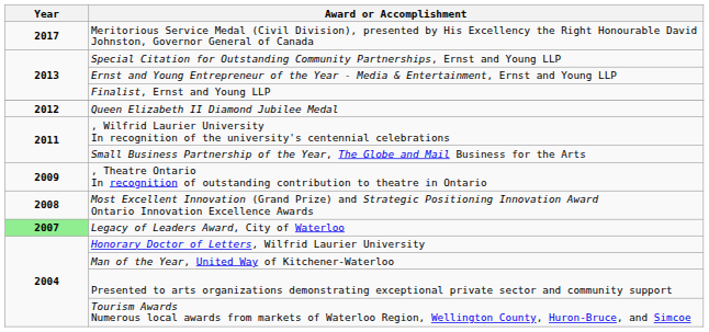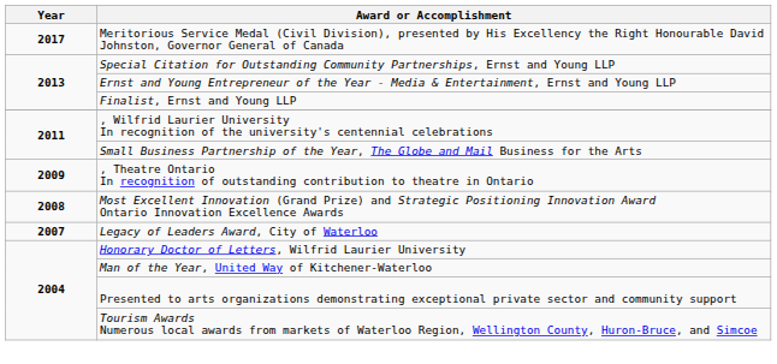 <table class="wikitable" style="width:70%;">
 <tr>
 <th style="width:12%;">Year</th>
 <th style="width:88%;">Award or Accomplishment</th>
 </tr>
 <tr>
 <td style="text-align:center;"><strong>2017</strong></td>
 <td>Meritorious Service Medal (Civil Division), presented by His Excellency the Right Honourable David Johnston, Governor General of Canada</td>
 </tr>
 <tr>
 <td rowspan="3" style="text-align:center;"><strong>2013</strong></td>
 <td><em>Special Citation for Outstanding Community Partnerships</em>, Ernst and Young LLP</td>
 </tr>
 <tr>
 <td><em>Ernst and Young Entrepreneur of the Year - Media & Entertainment</em>, Ernst and Young LLP</td>
 </tr>
 <tr>
 <td><em>Finalist</em>, Ernst and Young LLP</td>
 </tr>
 <tr>
 </tr>
 <tr>
-<td style="text-align:center;"><strong>2012</strong></td>
-<td><em>Queen Elizabeth II Diamond Jubilee Medal</em> </td>
-</tr>
-<tr>
 <td rowspan="2" style="text-align:center;"><strong>2011</strong></td>
 <td>, Wilfrid Laurier University<br>In recognition of the university's centennial celebrations</td>
 </tr>
 <tr>
 <td><em>Small Business Partnership of the Year</em>, <em><a href='#'>The Globe and Mail</a></em> Business for the Arts</td>
 </tr>
 <tr>
 <td style="text-align:center;"><strong>2009</strong></td>
 <td>, Theatre Ontario<br>In <a href='#'>recognition</a> of outstanding contribution to theatre in Ontario</td>
 </tr>
 <tr>
 <td style="text-align:center;"><strong>2008</strong></td>
 <td><em>Most Excellent Innovation</em> (Grand Prize) and <em>Strategic Positioning Innovation Award</em><br>Ontario Innovation Excellence Awards</td>
 </tr>
 <tr>
-<td style="background: lightgreen; text-align:center;"><strong>2007</strong></td>
+<td style="text-align:center;"><strong>2007</strong></td>
 <td><em>Legacy of Leaders Award</em>, City of <a href='#'>Waterloo</a></td>
 </tr>
 <tr>
 <td rowspan="4" style="text-align:center;"><strong>2004</strong></td>
 <td><em><a href='#'>Honorary Doctor of Letters</a></em>, Wilfrid Laurier University</td>
 </tr>
 <tr>
 <td><em>Man of the Year</em>, <a href='#'>United Way</a> of Kitchener-Waterloo</td>
 </tr>
 <tr>
 <td><br>Presented to arts organizations demonstrating exceptional private sector and community support</td>
 </tr>
 <tr>
 <td><em>Tourism Awards</em><br>Numerous local awards from markets of Waterloo Region, <a href='#'>Wellington County</a>, <a href='#'>Huron-Bruce</a>, and <a href='#'>Simcoe</a></td>
 </tr>
 </table>
